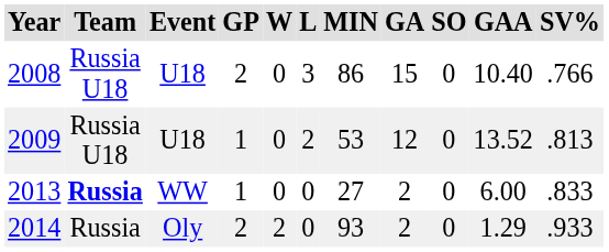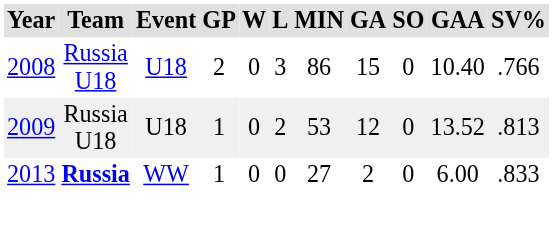 <table BORDER="0" CELLPADDING="2" CELLSPACING="0" width="35%">
 <tr ALIGN="center" bgcolor="#e0e0e0">
 <th>Year</th>
 <th>Team</th>
 <th>Event</th>
 <th>GP</th>
 <th>W</th>
 <th>L</th>
 <th>MIN</th>
 <th>GA</th>
 <th>SO</th>
 <th>GAA</th>
 <th>SV%</th>
 </tr>
 <tr ALIGN="center">
 <td><a href='#'>2008</a></td>
 <td><a href='#'>Russia U18</a></td>
 <td><a href='#'>U18</a></td>
 <td>2</td>
 <td>0</td>
 <td>3</td>
 <td>86</td>
 <td>15</td>
 <td>0</td>
 <td>10.40</td>
 <td>.766</td>
 </tr>
 <tr ALIGN="center" bgcolor="#f0f0f0">
 <td><a href='#'>2009</a></td>
 <td>Russia U18</td>
 <td>U18</td>
 <td>1</td>
 <td>0</td>
 <td>2</td>
 <td>53</td>
 <td>12</td>
 <td>0</td>
 <td>13.52</td>
 <td>.813</td>
 </tr>
 <tr ALIGN="center">
 <td><a href='#'>2013</a></td>
 <td><strong><a href='#'>Russia</a></strong></td>
 <td><a href='#'>WW</a></td>
 <td>1</td>
 <td>0</td>
 <td>0</td>
 <td>27</td>
 <td>2</td>
 <td>0</td>
 <td>6.00</td>
 <td>.833</td>
 </tr>
-<tr ALIGN="center" bgcolor="#f0f0f0">
-<td><a href='#'>2014</a></td>
-<td>Russia</td>
-<td><a href='#'>Oly</a></td>
-<td>2</td>
-<td>2</td>
-<td>0</td>
-<td>93</td>
-<td>2</td>
-<td>0</td>
-<td>1.29</td>
-<td>.933</td>
-</tr>
 </table>
